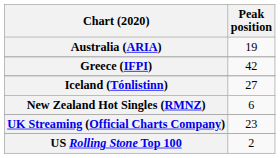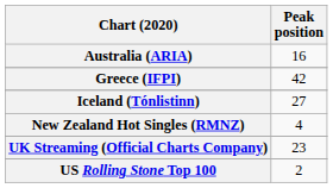 <table class="wikitable sortable plainrowheaders" style="text-align:center">
 <tr>
 <th scope="col">Chart (2020)</th>
 <th scope="col">Peak<br>position</th>
 </tr>
 <tr>
 <th scope="row">Australia (<a href='#'>ARIA</a>)</th>
-<td>19</td>
+<td>16</td>
 </tr>
 <tr>
 </tr>
 <tr>
 </tr>
 <tr>
 <th scope="row">Greece (<a href='#'>IFPI</a>)</th>
 <td>42</td>
 </tr>
 <tr>
 </tr>
 <tr>
 <th scope="row">Iceland (<a href='#'>Tónlistinn</a>)</th>
 <td>27</td>
 </tr>
 <tr>
 <th scope="row">New Zealand Hot Singles (<a href='#'>RMNZ</a>)</th>
-<td>6</td>
+<td>4</td>
 </tr>
 <tr>
 </tr>
 <tr>
 <th scope="row"><a href='#'>UK Streaming</a> (<a href='#'>Official Charts Company</a>)</th>
 <td>23</td>
 </tr>
 <tr>
 </tr>
 <tr>
 </tr>
 <tr>
 <th scope="row">US <a href='#'><em>Rolling Stone</em> Top 100</a></th>
 <td>2</td>
 </tr>
 </table>
